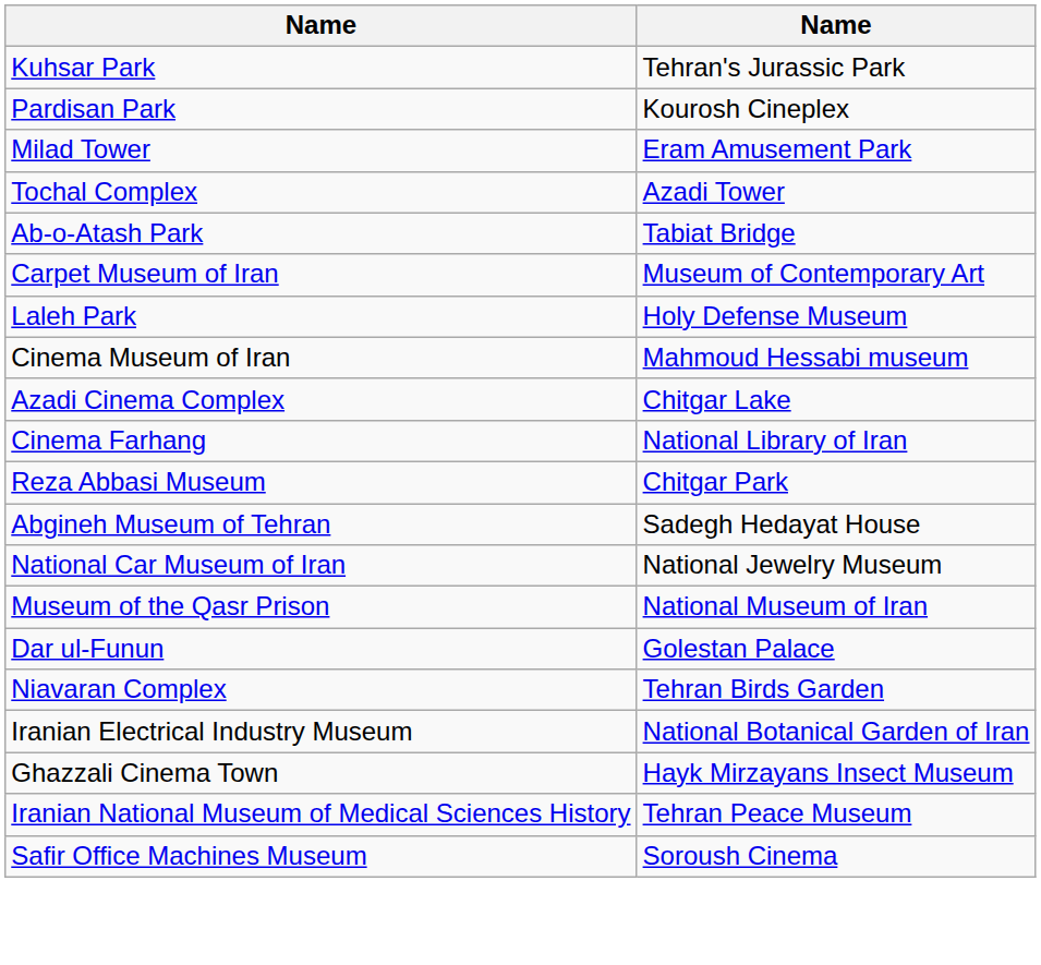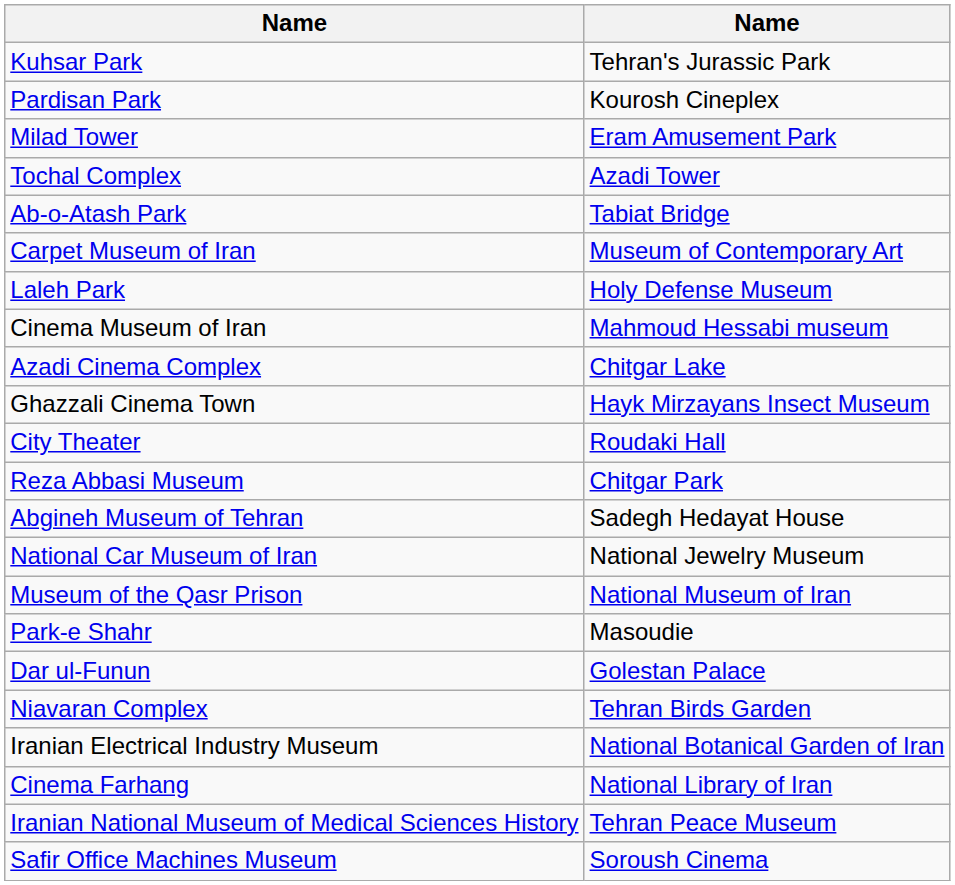 <table class="wikitable">
 <tr>
 <th>Name</th>
 <th>Name</th>
 </tr>
 <tr>
 <td><a href='#'>Kuhsar Park</a></td>
 <td>Tehran's Jurassic Park</td>
 </tr>
 <tr>
 <td><a href='#'>Pardisan Park</a></td>
 <td>Kourosh Cineplex</td>
 </tr>
 <tr>
 <td><a href='#'>Milad Tower</a></td>
 <td><a href='#'>Eram Amusement Park</a></td>
 </tr>
 <tr>
 <td><a href='#'>Tochal Complex</a></td>
 <td><a href='#'>Azadi Tower</a></td>
 </tr>
 <tr>
 <td><a href='#'>Ab-o-Atash Park</a></td>
 <td><a href='#'>Tabiat Bridge</a></td>
 </tr>
 <tr>
 <td><a href='#'>Carpet Museum of Iran</a></td>
 <td><a href='#'>Museum of Contemporary Art</a></td>
 </tr>
 <tr>
 <td><a href='#'>Laleh Park</a></td>
 <td><a href='#'>Holy Defense Museum</a></td>
 </tr>
 <tr>
 <td>Cinema Museum of Iran</td>
 <td><a href='#'>Mahmoud Hessabi museum</a></td>
 </tr>
 <tr>
 <td><a href='#'>Azadi Cinema Complex</a></td>
 <td><a href='#'>Chitgar Lake</a></td>
 </tr>
 <tr>
-<td><a href='#'>Cinema Farhang</a></td>
-<td><a href='#'>National Library of Iran</a></td>
+<td>Ghazzali Cinema Town</td>
+<td><a href='#'>Hayk Mirzayans Insect Museum</a></td>
+</tr>
+<tr>
+<td><a href='#'>City Theater</a></td>
+<td><a href='#'>Roudaki Hall</a></td>
 </tr>
 <tr>
 <td><a href='#'>Reza Abbasi Museum</a></td>
 <td><a href='#'>Chitgar Park</a></td>
 </tr>
 <tr>
 <td><a href='#'>Abgineh Museum of Tehran</a></td>
 <td>Sadegh Hedayat House</td>
 </tr>
 <tr>
 <td><a href='#'>National Car Museum of Iran</a></td>
 <td>National Jewelry Museum</td>
 </tr>
 <tr>
 <td><a href='#'>Museum of the Qasr Prison</a></td>
 <td><a href='#'>National Museum of Iran</a></td>
 </tr>
 <tr>
+<td><a href='#'>Park-e Shahr</a></td>
+<td>Masoudie</td>
+</tr>
+<tr>
 <td><a href='#'>Dar ul-Funun</a></td>
 <td><a href='#'>Golestan Palace</a></td>
 </tr>
 <tr>
 <td><a href='#'>Niavaran Complex</a></td>
 <td><a href='#'>Tehran Birds Garden</a></td>
 </tr>
 <tr>
 <td>Iranian Electrical Industry Museum</td>
 <td><a href='#'>National Botanical Garden of Iran</a></td>
 </tr>
 <tr>
-<td>Ghazzali Cinema Town</td>
-<td><a href='#'>Hayk Mirzayans Insect Museum</a></td>
+<td><a href='#'>Cinema Farhang</a></td>
+<td><a href='#'>National Library of Iran</a></td>
 </tr>
 <tr>
 <td><a href='#'>Iranian National Museum of Medical Sciences History</a></td>
 <td><a href='#'>Tehran Peace Museum</a></td>
 </tr>
 <tr>
 <td><a href='#'>Safir Office Machines Museum</a></td>
 <td><a href='#'>Soroush Cinema</a></td>
 </tr>
 </table>
